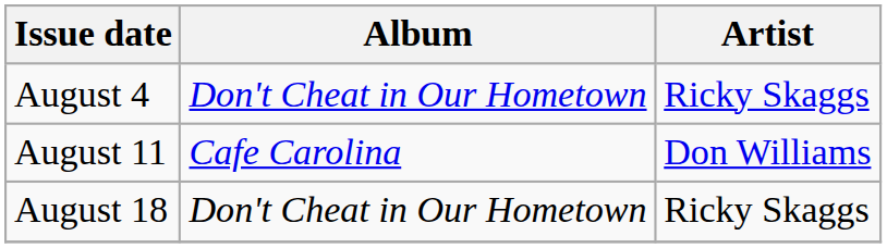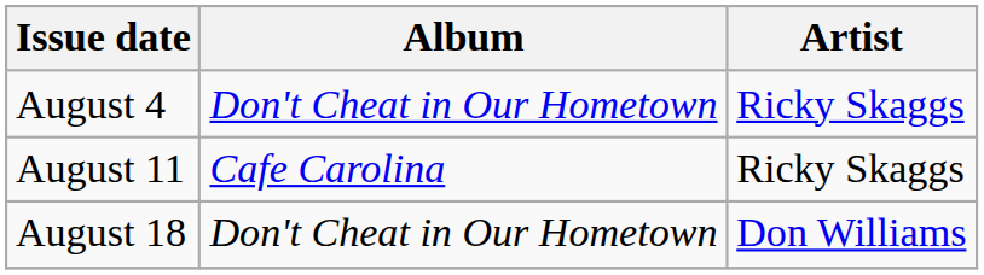 <table class="wikitable">
 <tr>
 <th>Issue date</th>
 <th>Album</th>
 <th>Artist</th>
 </tr>
 <tr>
 <td>August 4</td>
 <td><em><a href='#'>Don't Cheat in Our Hometown</a></em></td>
 <td><a href='#'>Ricky Skaggs</a></td>
 </tr>
 <tr>
 <td>August 11</td>
 <td><em><a href='#'>Cafe Carolina</a></em></td>
-<td><a href='#'>Don Williams</a></td>
+<td>Ricky Skaggs</td>
 </tr>
 <tr>
 <td>August 18</td>
 <td><em>Don't Cheat in Our Hometown</em></td>
-<td>Ricky Skaggs</td>
+<td><a href='#'>Don Williams</a></td>
 </tr>
 <tr>
 </tr>
 </table>
